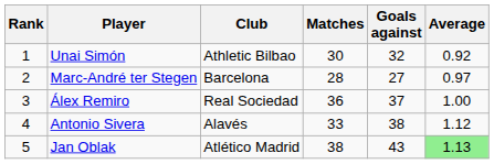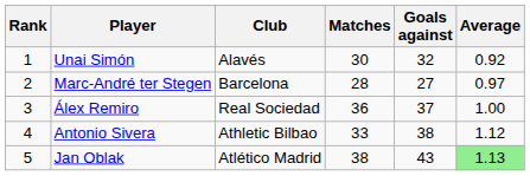 <table class="wikitable" style="text-align:center">
 <tr>
 <th>Rank</th>
 <th>Player</th>
 <th>Club</th>
 <th>Matches</th>
 <th>Goals<br>against</th>
 <th>Average</th>
 </tr>
 <tr>
 <td>1</td>
 <td align="left"> <a href='#'>Unai Simón</a></td>
-<td align="left">Athletic Bilbao</td>
+<td align="left">Alavés</td>
 <td>30</td>
 <td>32</td>
 <td>0.92</td>
 </tr>
 <tr>
 <td>2</td>
 <td align="left"> <a href='#'>Marc-André ter Stegen</a></td>
 <td align="left">Barcelona</td>
 <td>28</td>
 <td>27</td>
 <td>0.97</td>
 </tr>
 <tr>
 <td>3</td>
 <td align="left"> <a href='#'>Álex Remiro</a></td>
 <td align="left">Real Sociedad</td>
 <td>36</td>
 <td>37</td>
 <td>1.00</td>
 </tr>
 <tr>
 <td>4</td>
 <td align="left"> <a href='#'>Antonio Sivera</a></td>
-<td align="left">Alavés</td>
+<td align="left">Athletic Bilbao</td>
 <td>33</td>
 <td>38</td>
 <td>1.12</td>
 </tr>
 <tr>
 <td>5</td>
 <td align="left"> <a href='#'>Jan Oblak</a></td>
 <td align="left">Atlético Madrid</td>
 <td>38</td>
 <td>43</td>
 <td style="background: lightgreen;">1.13</td>
 </tr>
 </table>
